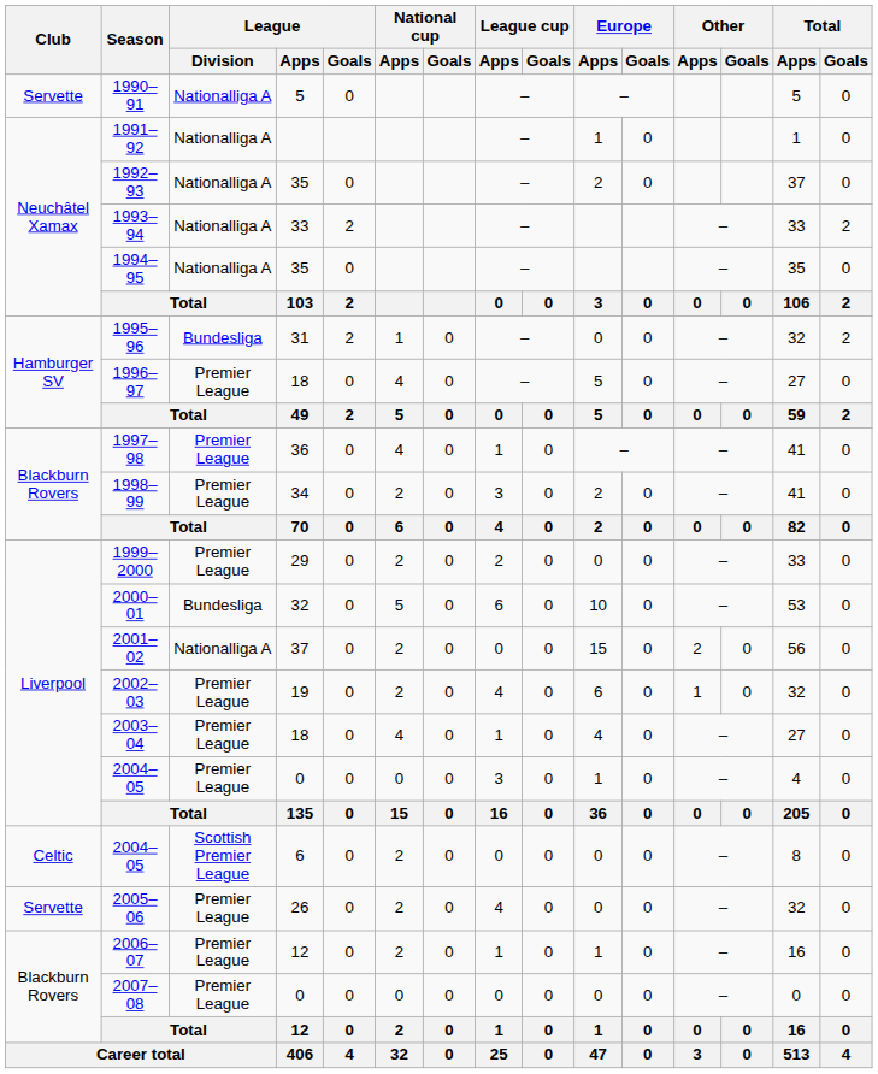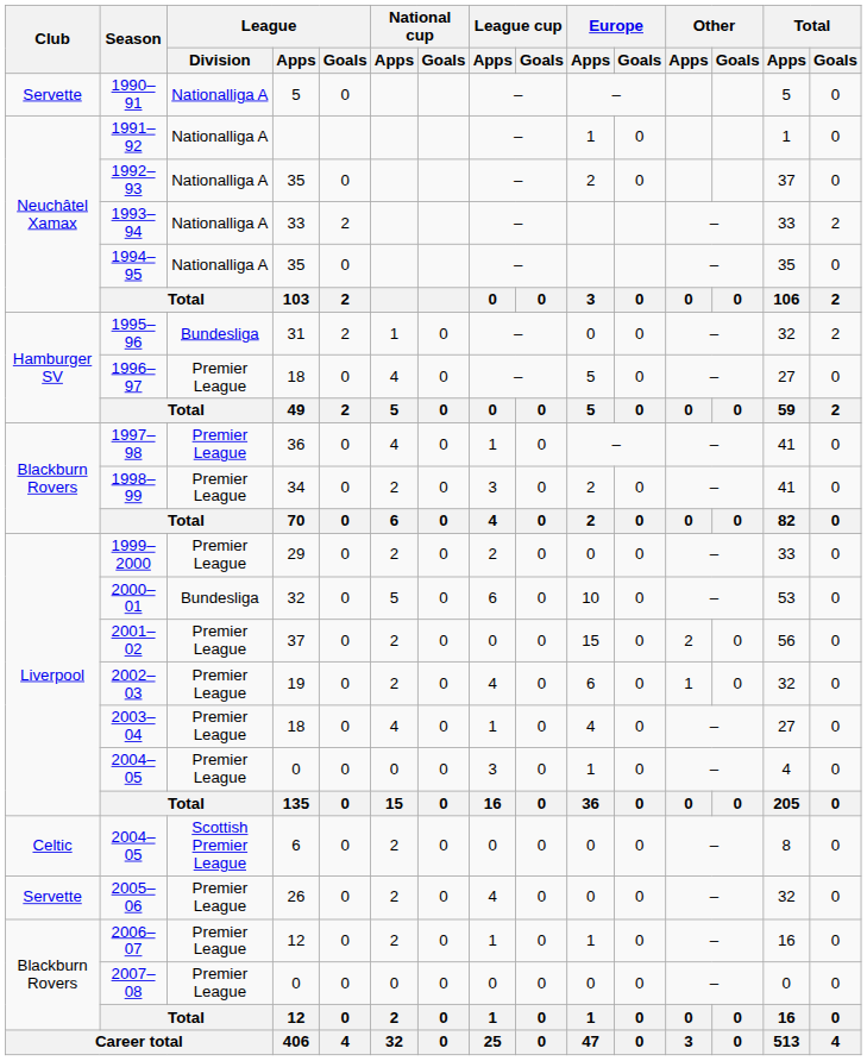 <table class="wikitable" style="text-align:center">
 <tr>
 <th rowspan="2">Club</th>
 <th rowspan="2">Season</th>
 <th colspan="3">League</th>
 <th colspan="2">National cup</th>
 <th colspan="2">League cup</th>
 <th colspan="2"><a href='#'>Europe</a></th>
 <th colspan="2">Other</th>
 <th colspan="2">Total</th>
 </tr>
 <tr>
 <th>Division</th>
 <th>Apps</th>
 <th>Goals</th>
 <th>Apps</th>
 <th>Goals</th>
 <th>Apps</th>
 <th>Goals</th>
 <th>Apps</th>
 <th>Goals</th>
 <th>Apps</th>
 <th>Goals</th>
 <th>Apps</th>
 <th>Goals</th>
 </tr>
 <tr>
 <td><a href='#'>Servette</a></td>
 <td><a href='#'>1990–91</a></td>
 <td><a href='#'>Nationalliga A</a></td>
 <td>5</td>
 <td>0</td>
 <td></td>
 <td></td>
 <td colspan="2">–</td>
 <td colspan="2">–</td>
 <td></td>
 <td></td>
 <td>5</td>
 <td>0</td>
 </tr>
 <tr>
 <td rowspan="5"><a href='#'>Neuchâtel Xamax</a></td>
 <td><a href='#'>1991–92</a></td>
 <td>Nationalliga A</td>
 <td></td>
 <td></td>
 <td></td>
 <td></td>
 <td colspan="2">–</td>
 <td>1</td>
 <td>0</td>
 <td></td>
 <td></td>
 <td>1</td>
 <td>0</td>
 </tr>
 <tr>
 <td><a href='#'>1992–93</a></td>
 <td>Nationalliga A</td>
 <td>35</td>
 <td>0</td>
 <td></td>
 <td></td>
 <td colspan="2">–</td>
 <td>2</td>
 <td>0</td>
 <td></td>
 <td></td>
 <td>37</td>
 <td>0</td>
 </tr>
 <tr>
 <td><a href='#'>1993–94</a></td>
 <td>Nationalliga A</td>
 <td>33</td>
 <td>2</td>
 <td></td>
 <td></td>
 <td colspan="2">–</td>
 <td></td>
 <td></td>
 <td colspan="2">–</td>
 <td>33</td>
 <td>2</td>
 </tr>
 <tr>
 <td><a href='#'>1994–95</a></td>
 <td>Nationalliga A</td>
 <td>35</td>
 <td>0</td>
 <td></td>
 <td></td>
 <td colspan="2">–</td>
 <td></td>
 <td></td>
 <td colspan="2">–</td>
 <td>35</td>
 <td>0</td>
 </tr>
 <tr>
 <th colspan="2">Total</th>
 <th>103</th>
 <th>2</th>
 <th></th>
 <th></th>
 <th>0</th>
 <th>0</th>
 <th>3</th>
 <th>0</th>
 <th>0</th>
 <th>0</th>
 <th>106</th>
 <th>2</th>
 </tr>
 <tr>
 <td rowspan="3"><a href='#'>Hamburger SV</a></td>
 <td><a href='#'>1995–96</a></td>
 <td><a href='#'>Bundesliga</a></td>
 <td>31</td>
 <td>2</td>
 <td>1</td>
 <td>0</td>
 <td colspan="2">–</td>
 <td>0</td>
 <td>0</td>
 <td colspan="2">–</td>
 <td>32</td>
 <td>2</td>
 </tr>
 <tr>
 <td><a href='#'>1996–97</a></td>
 <td>Premier League</td>
 <td>18</td>
 <td>0</td>
 <td>4</td>
 <td>0</td>
 <td colspan="2">–</td>
 <td>5</td>
 <td>0</td>
 <td colspan="2">–</td>
 <td>27</td>
 <td>0</td>
 </tr>
 <tr>
 <th colspan="2">Total</th>
 <th>49</th>
 <th>2</th>
 <th>5</th>
 <th>0</th>
 <th>0</th>
 <th>0</th>
 <th>5</th>
 <th>0</th>
 <th>0</th>
 <th>0</th>
 <th>59</th>
 <th>2</th>
 </tr>
 <tr>
 <td rowspan="3"><a href='#'>Blackburn Rovers</a></td>
 <td><a href='#'>1997–98</a></td>
 <td><a href='#'>Premier League</a></td>
 <td>36</td>
 <td>0</td>
 <td>4</td>
 <td>0</td>
 <td>1</td>
 <td>0</td>
 <td colspan="2">–</td>
 <td colspan="2">–</td>
 <td>41</td>
 <td>0</td>
 </tr>
 <tr>
 <td><a href='#'>1998–99</a></td>
 <td>Premier League</td>
 <td>34</td>
 <td>0</td>
 <td>2</td>
 <td>0</td>
 <td>3</td>
 <td>0</td>
 <td>2</td>
 <td>0</td>
 <td colspan="2">–</td>
 <td>41</td>
 <td>0</td>
 </tr>
 <tr>
 <th colspan="2">Total</th>
 <th>70</th>
 <th>0</th>
 <th>6</th>
 <th>0</th>
 <th>4</th>
 <th>0</th>
 <th>2</th>
 <th>0</th>
 <th>0</th>
 <th>0</th>
 <th>82</th>
 <th>0</th>
 </tr>
 <tr>
 <td rowspan="7"><a href='#'>Liverpool</a></td>
 <td><a href='#'>1999–2000</a></td>
 <td>Premier League</td>
 <td>29</td>
 <td>0</td>
 <td>2</td>
 <td>0</td>
 <td>2</td>
 <td>0</td>
 <td>0</td>
 <td>0</td>
 <td colspan="2">–</td>
 <td>33</td>
 <td>0</td>
 </tr>
 <tr>
 <td><a href='#'>2000–01</a></td>
 <td>Bundesliga</td>
 <td>32</td>
 <td>0</td>
 <td>5</td>
 <td>0</td>
 <td>6</td>
 <td>0</td>
 <td>10</td>
 <td>0</td>
 <td colspan="2">–</td>
 <td>53</td>
 <td>0</td>
 </tr>
 <tr>
 <td><a href='#'>2001–02</a></td>
-<td>Nationalliga A</td>
+<td>Premier League</td>
 <td>37</td>
 <td>0</td>
 <td>2</td>
 <td>0</td>
 <td>0</td>
 <td>0</td>
 <td>15</td>
 <td>0</td>
 <td>2</td>
 <td>0</td>
 <td>56</td>
 <td>0</td>
 </tr>
 <tr>
 <td><a href='#'>2002–03</a></td>
 <td>Premier League</td>
 <td>19</td>
 <td>0</td>
 <td>2</td>
 <td>0</td>
 <td>4</td>
 <td>0</td>
 <td>6</td>
 <td>0</td>
 <td>1</td>
 <td>0</td>
 <td>32</td>
 <td>0</td>
 </tr>
 <tr>
 <td><a href='#'>2003–04</a></td>
 <td>Premier League</td>
 <td>18</td>
 <td>0</td>
 <td>4</td>
 <td>0</td>
 <td>1</td>
 <td>0</td>
 <td>4</td>
 <td>0</td>
 <td colspan="2">–</td>
 <td>27</td>
 <td>0</td>
 </tr>
 <tr>
 <td><a href='#'>2004–05</a></td>
 <td>Premier League</td>
 <td>0</td>
 <td>0</td>
 <td>0</td>
 <td>0</td>
 <td>3</td>
 <td>0</td>
 <td>1</td>
 <td>0</td>
 <td colspan="2">–</td>
 <td>4</td>
 <td>0</td>
 </tr>
 <tr>
 <th colspan="2">Total</th>
 <th>135</th>
 <th>0</th>
 <th>15</th>
 <th>0</th>
 <th>16</th>
 <th>0</th>
 <th>36</th>
 <th>0</th>
 <th>0</th>
 <th>0</th>
 <th>205</th>
 <th>0</th>
 </tr>
 <tr>
 <td><a href='#'>Celtic</a></td>
 <td><a href='#'>2004–05</a></td>
 <td><a href='#'>Scottish Premier League</a></td>
 <td>6</td>
 <td>0</td>
 <td>2</td>
 <td>0</td>
 <td>0</td>
 <td>0</td>
 <td>0</td>
 <td>0</td>
 <td colspan="2">–</td>
 <td>8</td>
 <td>0</td>
 </tr>
 <tr>
 <td><a href='#'>Servette</a></td>
 <td><a href='#'>2005–06</a></td>
 <td>Premier League</td>
 <td>26</td>
 <td>0</td>
 <td>2</td>
 <td>0</td>
 <td>4</td>
 <td>0</td>
 <td>0</td>
 <td>0</td>
 <td colspan="2">–</td>
 <td>32</td>
 <td>0</td>
 </tr>
 <tr>
 <td rowspan="3">Blackburn Rovers</td>
 <td><a href='#'>2006–07</a></td>
 <td>Premier League</td>
 <td>12</td>
 <td>0</td>
 <td>2</td>
 <td>0</td>
 <td>1</td>
 <td>0</td>
 <td>1</td>
 <td>0</td>
 <td colspan="2">–</td>
 <td>16</td>
 <td>0</td>
 </tr>
 <tr>
 <td><a href='#'>2007–08</a></td>
 <td>Premier League</td>
 <td>0</td>
 <td>0</td>
 <td>0</td>
 <td>0</td>
 <td>0</td>
 <td>0</td>
 <td>0</td>
 <td>0</td>
 <td colspan="2">–</td>
 <td>0</td>
 <td>0</td>
 </tr>
 <tr>
 <th colspan="2">Total</th>
 <th>12</th>
 <th>0</th>
 <th>2</th>
 <th>0</th>
 <th>1</th>
 <th>0</th>
 <th>1</th>
 <th>0</th>
 <th>0</th>
 <th>0</th>
 <th>16</th>
 <th>0</th>
 </tr>
 <tr>
 <th colspan="3">Career total</th>
 <th>406</th>
 <th>4</th>
 <th>32</th>
 <th>0</th>
 <th>25</th>
 <th>0</th>
 <th>47</th>
 <th>0</th>
 <th>3</th>
 <th>0</th>
 <th>513</th>
 <th>4</th>
 </tr>
 </table>
